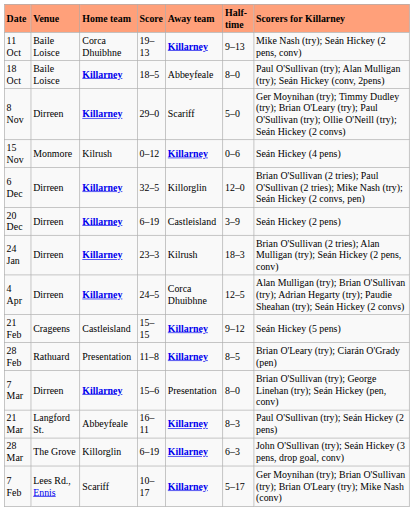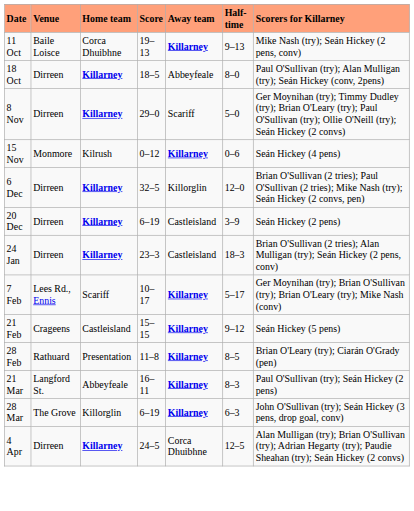 <table class="wikitable" style=" float:left; margin:0.5em auto; font-size:95%">
 <tr bgcolor="#FFA07A">
 <td><strong>Date</strong></td>
 <td><strong>Venue</strong></td>
 <td><strong>Home team</strong></td>
 <td><strong>Score</strong></td>
 <td><strong>Away team</strong></td>
 <td><strong>Half-time</strong></td>
 <td><strong>Scorers for Killarney</strong></td>
 </tr>
 <tr>
 <td>11 Oct</td>
 <td>Baile Loisce</td>
 <td>Corca Dhuibhne</td>
 <td>19–13</td>
 <td><strong><a href='#'>Killarney</a></strong></td>
 <td>9–13</td>
 <td>Mike Nash (try); Seán Hickey (2 pens, conv)</td>
 </tr>
 <tr>
 <td>18 Oct</td>
-<td>Baile Loisce</td>
+<td>Dirreen</td>
 <td><strong><a href='#'>Killarney</a></strong></td>
 <td>18–5</td>
 <td>Abbeyfeale</td>
 <td>8–0</td>
 <td>Paul O'Sullivan (try); Alan Mulligan (try); Seán Hickey (conv, 2pens)</td>
 </tr>
 <tr>
 <td>8 Nov</td>
 <td>Dirreen</td>
 <td><strong><a href='#'>Killarney</a></strong></td>
 <td>29–0</td>
 <td>Scariff</td>
 <td>5–0</td>
 <td>Ger Moynihan (try); Timmy Dudley (try); Brian O'Leary (try); Paul O'Sullivan (try); Ollie O'Neill (try); Seán Hickey (2 convs)</td>
 </tr>
 <tr>
 <td>15 Nov</td>
 <td>Monmore</td>
 <td>Kilrush</td>
 <td>0–12</td>
 <td><strong><a href='#'>Killarney</a></strong></td>
 <td>0–6</td>
 <td>Seán Hickey (4 pens)</td>
 </tr>
 <tr>
 <td>6 Dec</td>
 <td>Dirreen</td>
 <td><strong><a href='#'>Killarney</a></strong></td>
 <td>32–5</td>
 <td>Killorglin</td>
 <td>12–0</td>
 <td>Brian O'Sullivan (2 tries); Paul O'Sullivan (2 tries); Mike Nash (try); Seán Hickey (2 convs, pen)</td>
 </tr>
 <tr>
 <td>20 Dec</td>
 <td>Dirreen</td>
 <td><strong><a href='#'>Killarney</a></strong></td>
 <td>6–19</td>
 <td>Castleisland</td>
 <td>3–9</td>
 <td>Seán Hickey (2 pens)</td>
 </tr>
 <tr>
 <td>24 Jan</td>
 <td>Dirreen</td>
 <td><strong><a href='#'>Killarney</a></strong></td>
 <td>23–3</td>
-<td>Kilrush</td>
+<td>Castleisland</td>
 <td>18–3</td>
 <td>Brian O'Sullivan (2 tries); Alan Mulligan (try); Seán Hickey (2 pens, conv)</td>
 </tr>
 <tr>
-<td>4 Apr</td>
-<td>Dirreen</td>
+<td>7 Feb</td>
+<td>Lees Rd., <a href='#'>Ennis</a></td>
+<td>Scariff</td>
+<td>10–17</td>
 <td><strong><a href='#'>Killarney</a></strong></td>
-<td>24–5</td>
-<td>Corca Dhuibhne</td>
-<td>12–5</td>
-<td>Alan Mulligan (try); Brian O'Sullivan (try); Adrian Hegarty (try); Paudie Sheahan (try); Seán Hickey (2 convs)</td>
+<td>5–17</td>
+<td>Ger Moynihan (try); Brian O'Sullivan (try); Brian O'Leary (try); Mike Nash (conv)</td>
 </tr>
 <tr>
 <td>21 Feb</td>
 <td>Crageens</td>
 <td>Castleisland</td>
 <td>15–15</td>
 <td><strong><a href='#'>Killarney</a></strong></td>
 <td>9–12</td>
 <td>Seán Hickey (5 pens)</td>
 </tr>
 <tr>
 <td>28 Feb</td>
 <td>Rathuard</td>
 <td>Presentation</td>
 <td>11–8</td>
 <td><strong><a href='#'>Killarney</a></strong></td>
 <td>8–5</td>
 <td>Brian O'Leary (try); Ciarán O'Grady (pen)</td>
 </tr>
 <tr>
-<td>7 Mar</td>
-<td>Dirreen</td>
-<td><strong><a href='#'>Killarney</a></strong></td>
-<td>15–6</td>
-<td>Presentation</td>
-<td>8–0</td>
-<td>Brian O'Sullivan (try); George Linehan (try); Seán Hickey (pen, conv)</td>
-</tr>
-<tr>
 <td>21 Mar</td>
 <td>Langford St.</td>
 <td>Abbeyfeale</td>
 <td>16–11</td>
 <td><strong><a href='#'>Killarney</a></strong></td>
 <td>8–3</td>
 <td>Paul O'Sullivan (try); Seán Hickey (2 pens)</td>
 </tr>
 <tr>
 <td>28 Mar</td>
 <td>The Grove</td>
 <td>Killorglin</td>
 <td>6–19</td>
 <td><strong><a href='#'>Killarney</a></strong></td>
 <td>6–3</td>
 <td>John O'Sullivan (try); Seán Hickey (3 pens, drop goal, conv)</td>
 </tr>
 <tr>
-<td>7 Feb</td>
-<td>Lees Rd., <a href='#'>Ennis</a></td>
-<td>Scariff</td>
-<td>10–17</td>
+<td>4 Apr</td>
+<td>Dirreen</td>
 <td><strong><a href='#'>Killarney</a></strong></td>
-<td>5–17</td>
-<td>Ger Moynihan (try); Brian O'Sullivan (try); Brian O'Leary (try); Mike Nash (conv)</td>
+<td>24–5</td>
+<td>Corca Dhuibhne</td>
+<td>12–5</td>
+<td>Alan Mulligan (try); Brian O'Sullivan (try); Adrian Hegarty (try); Paudie Sheahan (try); Seán Hickey (2 convs)</td>
 </tr>
 </table>
